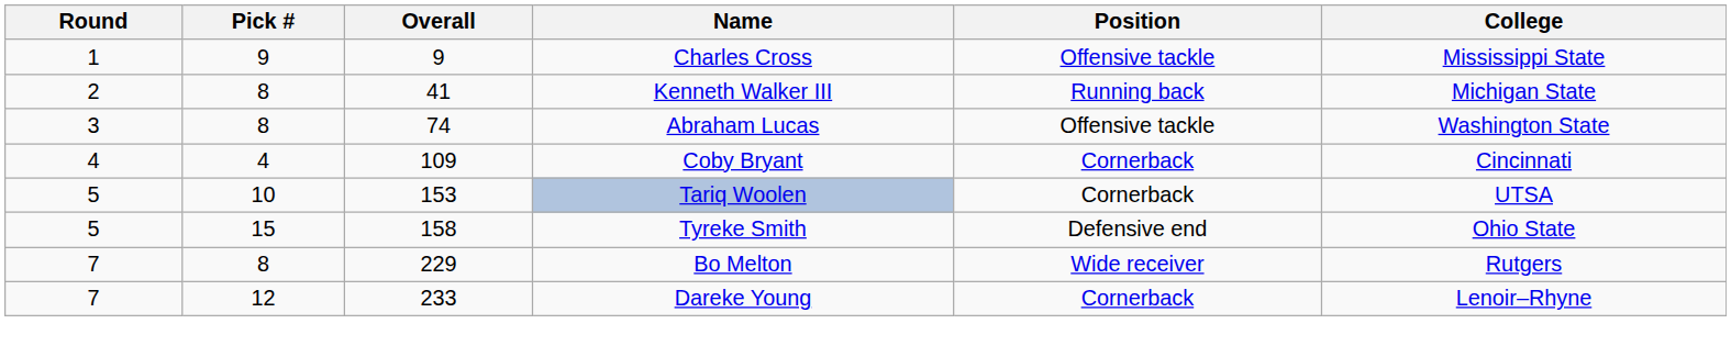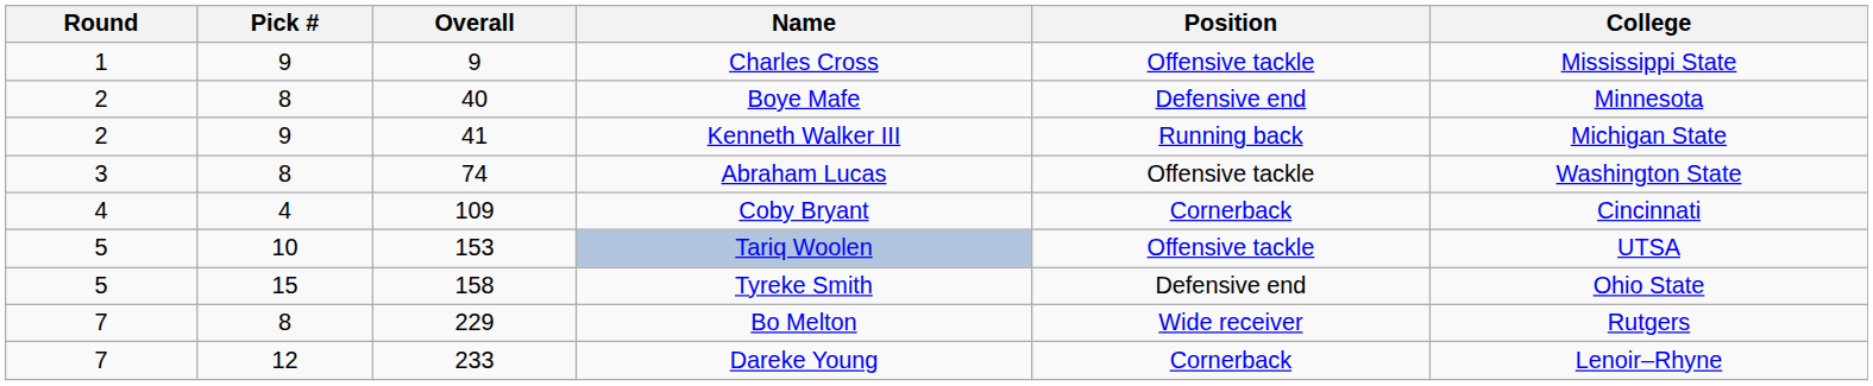 <table class="wikitable sortable sortable" style="width: 100%; text-align:center">
 <tr>
 <th>Round</th>
 <th>Pick #</th>
 <th>Overall</th>
 <th>Name</th>
 <th>Position</th>
 <th>College</th>
 </tr>
 <tr>
 <td>1</td>
 <td>9</td>
 <td>9</td>
 <td><a href='#'>Charles Cross</a></td>
 <td><a href='#'>Offensive tackle</a></td>
 <td><a href='#'>Mississippi State</a></td>
 </tr>
 <tr>
 <td>2</td>
 <td>8</td>
+<td>40</td>
+<td><a href='#'>Boye Mafe</a></td>
+<td><a href='#'>Defensive end</a></td>
+<td><a href='#'>Minnesota</a></td>
+</tr>
+<tr>
+<td>2</td>
+<td>9</td>
 <td>41</td>
 <td><a href='#'>Kenneth Walker III</a></td>
 <td><a href='#'>Running back</a></td>
 <td><a href='#'>Michigan State</a></td>
 </tr>
 <tr>
 <td>3</td>
 <td>8</td>
 <td>74</td>
 <td><a href='#'>Abraham Lucas</a></td>
 <td>Offensive tackle</td>
 <td><a href='#'>Washington State</a></td>
 </tr>
 <tr>
 <td>4</td>
 <td>4</td>
 <td>109</td>
 <td><a href='#'>Coby Bryant</a></td>
 <td><a href='#'>Cornerback</a></td>
 <td><a href='#'>Cincinnati</a></td>
 </tr>
 <tr>
 <td>5</td>
 <td>10</td>
 <td>153</td>
 <td bgcolor=lightsteelblue><a href='#'>Tariq Woolen</a></td>
-<td>Cornerback</td>
+<td><a href='#'>Offensive tackle</a></td>
 <td><a href='#'>UTSA</a></td>
 </tr>
 <tr>
 <td>5</td>
 <td>15</td>
 <td>158</td>
 <td><a href='#'>Tyreke Smith</a></td>
 <td>Defensive end</td>
 <td><a href='#'>Ohio State</a></td>
 </tr>
 <tr>
 <td>7</td>
 <td>8</td>
 <td>229</td>
 <td><a href='#'>Bo Melton</a></td>
 <td><a href='#'>Wide receiver</a></td>
 <td><a href='#'>Rutgers</a></td>
 </tr>
 <tr>
 <td>7</td>
 <td>12</td>
 <td>233</td>
 <td><a href='#'>Dareke Young</a></td>
 <td><a href='#'>Cornerback</a></td>
 <td><a href='#'>Lenoir–Rhyne</a></td>
 </tr>
 </table>
